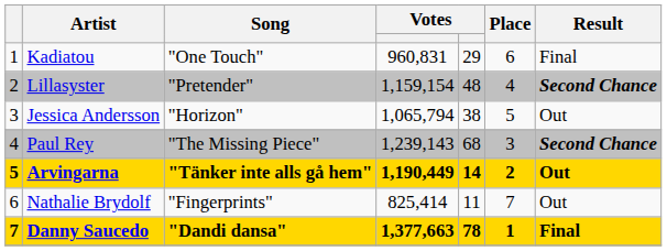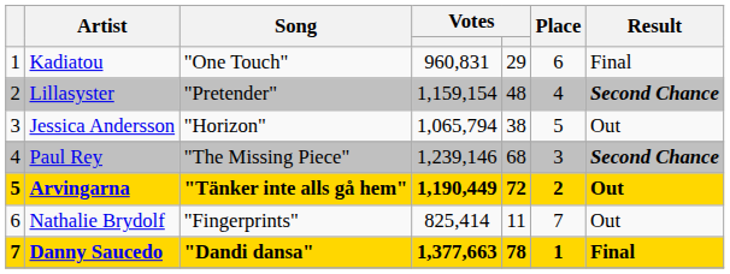 <table class="sortable wikitable" style="margin: 1em auto 1em auto; text-align:center;">
 <tr>
 <th rowspan="2"></th>
 <th rowspan="2">Artist</th>
 <th rowspan="2">Song</th>
 <th colspan="2" class="unsortable">Votes</th>
 <th rowspan="2">Place</th>
 <th rowspan="2">Result</th>
 </tr>
 <tr>
 <th><small></small></th>
 <th><small></small></th>
 </tr>
 <tr>
 <td>1</td>
 <td align="left"><a href='#'>Kadiatou</a></td>
 <td align="left">"One Touch"</td>
 <td>960,831</td>
 <td>29</td>
 <td>6</td>
 <td align="left">Final</td>
 </tr>
 <tr style="background:silver;">
 <td>2</td>
 <td align="left"><a href='#'>Lillasyster</a></td>
 <td align="left">"Pretender"</td>
 <td>1,159,154</td>
 <td>48</td>
 <td>4</td>
 <td align="left"><strong><em>Second Chance</em></strong></td>
 </tr>
 <tr>
 <td>3</td>
 <td align="left"><a href='#'>Jessica Andersson</a></td>
 <td align="left">"Horizon"</td>
 <td>1,065,794</td>
 <td>38</td>
 <td>5</td>
 <td align="left">Out</td>
 </tr>
 <tr style="background:silver;">
 <td>4</td>
 <td align="left"><a href='#'>Paul Rey</a></td>
 <td align="left">"The Missing Piece"</td>
-<td>1,239,143</td>
+<td>1,239,146</td>
 <td>68</td>
 <td>3</td>
 <td align="left"><strong><em>Second Chance</em></strong></td>
 </tr>
 <tr style="font-weight:bold;background:gold;">
 <td>5</td>
 <td align="left"><a href='#'>Arvingarna</a></td>
 <td align="left">"Tänker inte alls gå hem"</td>
 <td>1,190,449</td>
-<td>14</td>
+<td>72</td>
 <td>2</td>
 <td align="left">Out</td>
 </tr>
 <tr>
 <td>6</td>
 <td align="left"><a href='#'>Nathalie Brydolf</a></td>
 <td align="left">"Fingerprints"</td>
 <td>825,414</td>
 <td>11</td>
 <td>7</td>
 <td align="left">Out</td>
 </tr>
 <tr style="font-weight:bold;background:gold;">
 <td>7</td>
 <td align="left"><a href='#'>Danny Saucedo</a></td>
 <td align="left">"Dandi dansa"</td>
 <td>1,377,663</td>
 <td>78</td>
 <td>1</td>
 <td align="left">Final</td>
 </tr>
 <tr>
 </tr>
 </table>
